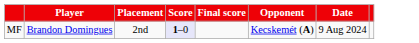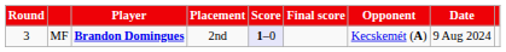 <table class="wikitable" style="text-align:center; font-size:85%;">
 <tr>
+<th style="background-color:#ee0107; color:#ffffff;">Round</th>
 <th style="background-color:#ee0107; color:#ffffff;"></th>
 <th style="background-color:#ee0107; color:#ffffff;">Player</th>
 <th style="background-color:#ee0107; color:#ffffff;">Placement</th>
 <th style="background-color:#ee0107; color:#ffffff;">Score</th>
 <th style="background-color:#ee0107; color:#ffffff;">Final score</th>
 <th style="background-color:#ee0107; color:#ffffff;">Opponent</th>
 <th style="background-color:#ee0107; color:#ffffff;">Date</th>
 <th style="background-color:#ee0107; color:#ffffff;" class="unsortable"></th>
 </tr>
 <tr>
+<td>3</td>
 <td>MF</td>
-<td style="text-align:left;" data-sort-value="Domingues"> <a href='#'>Brandon Domingues</a></td>
+<td style="text-align:left;" data-sort-value="Domingues"><strong> <a href='#'>Brandon Domingues</a></strong></td>
 <td>2nd</td>
 <td style="background: lavender;"><strong>1</strong>–0</td>
 <td></td>
 <td style="text-align:left;"><a href='#'>Kecskemét</a> (<strong>A</strong>)</td>
 <td data-sort-value="1">9 Aug 2024</td>
 <td></td>
 </tr>
 </table>
